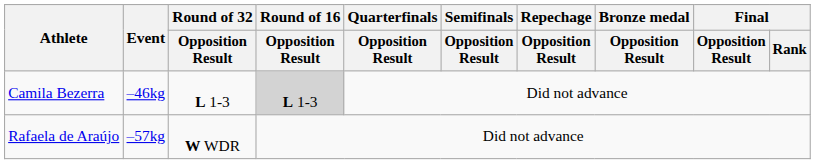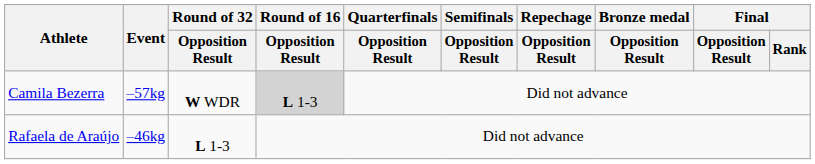 <table class="wikitable" style="font-size:90%">
 <tr>
 <th rowspan=2>Athlete</th>
 <th rowspan=2>Event</th>
 <th>Round of 32</th>
 <th>Round of 16</th>
 <th>Quarterfinals</th>
 <th>Semifinals</th>
 <th>Repechage</th>
 <th>Bronze medal</th>
 <th colspan=2>Final</th>
 </tr>
 <tr style="font-size:95%">
 <th>Opposition<br>Result</th>
 <th>Opposition<br>Result</th>
 <th>Opposition<br>Result</th>
 <th>Opposition<br>Result</th>
 <th>Opposition<br>Result</th>
 <th>Opposition<br>Result</th>
 <th>Opposition<br>Result</th>
 <th>Rank</th>
 </tr>
 <tr align=center>
 <td align=left><a href='#'>Camila Bezerra</a></td>
-<td align=left><a href='#'>–46kg</a></td>
-<td><br> <strong>L</strong> 1-3</td>
+<td align=left><a href='#'>–57kg</a></td>
+<td><br> <strong>W</strong> WDR</td>
 <td style="background: lightgrey;"><br> <strong>L</strong> 1-3</td>
 <td colspan=6>Did not advance</td>
 </tr>
 <tr align=center>
 <td align=left><a href='#'>Rafaela de Araújo</a></td>
-<td align=left><a href='#'>–57kg</a></td>
-<td><br> <strong>W</strong> WDR</td>
+<td align=left><a href='#'>–46kg</a></td>
+<td><br> <strong>L</strong> 1-3</td>
 <td colspan=7>Did not advance</td>
 </tr>
 </table>
